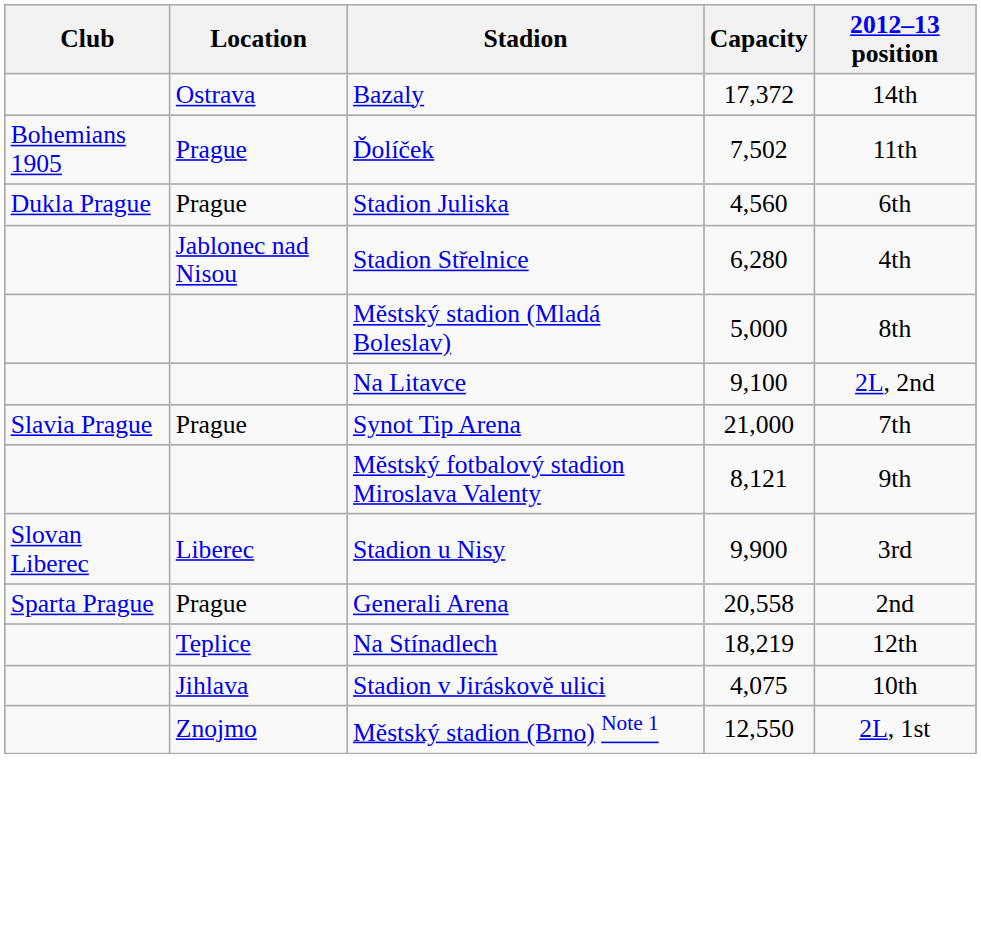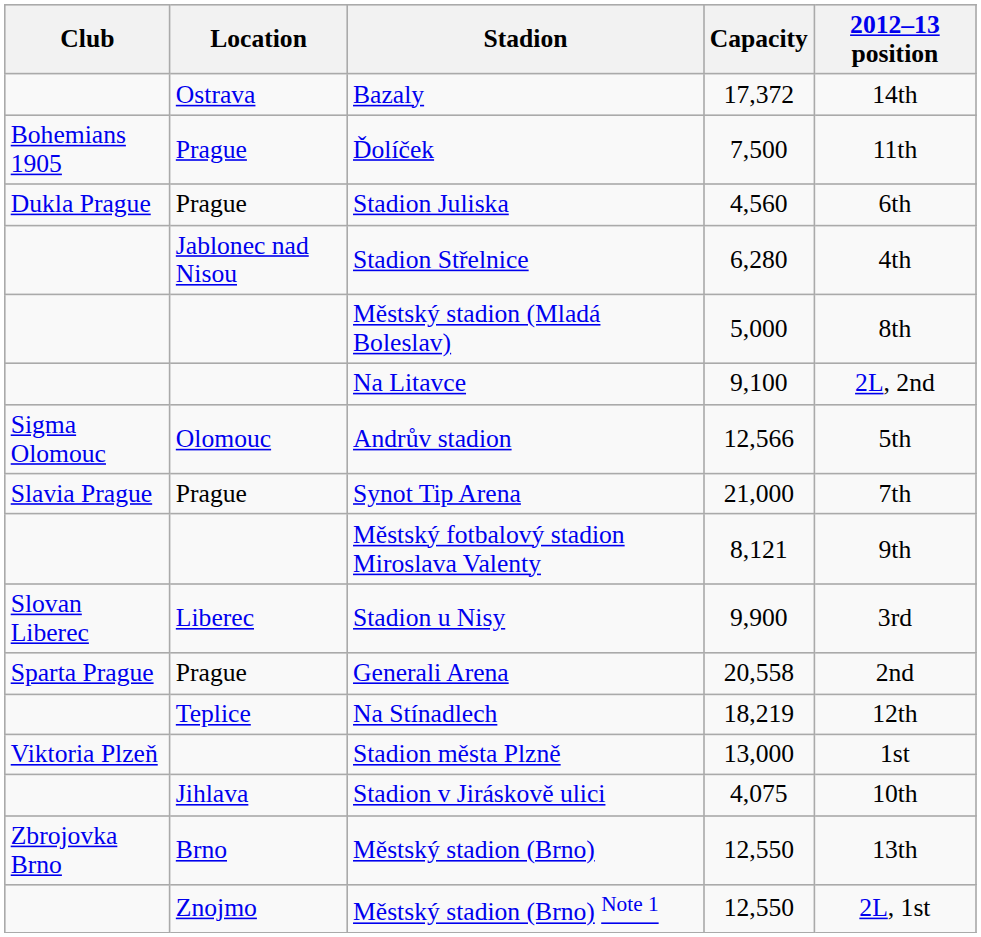 <table class="wikitable sortable">
 <tr>
 <th>Club</th>
 <th>Location</th>
 <th>Stadion</th>
 <th>Capacity</th>
 <th><a href='#'>2012–13</a> position</th>
 </tr>
 <tr>
 <td></td>
 <td><a href='#'>Ostrava</a></td>
 <td><a href='#'>Bazaly</a></td>
 <td align="center">17,372</td>
 <td align="center">14th</td>
 </tr>
 <tr>
 <td><a href='#'>Bohemians 1905</a></td>
 <td><a href='#'>Prague</a></td>
 <td><a href='#'>Ďolíček</a></td>
-<td align="center">7,502</td>
+<td align="center">7,500</td>
 <td align="center">11th</td>
 </tr>
 <tr>
 <td><a href='#'>Dukla Prague</a></td>
 <td>Prague</td>
 <td><a href='#'>Stadion Juliska</a></td>
 <td align="center">4,560</td>
 <td align="center">6th</td>
 </tr>
 <tr>
 <td></td>
 <td><a href='#'>Jablonec nad Nisou</a></td>
 <td><a href='#'>Stadion Střelnice</a></td>
 <td align="center">6,280</td>
 <td align="center">4th</td>
 </tr>
 <tr>
 <td></td>
 <td></td>
 <td><a href='#'>Městský stadion (Mladá Boleslav)</a></td>
 <td align="center">5,000</td>
 <td align="center">8th</td>
 </tr>
 <tr>
 <td></td>
 <td></td>
 <td><a href='#'>Na Litavce</a></td>
 <td align="center">9,100</td>
 <td align="center"><a href='#'>2L</a>, 2nd</td>
+</tr>
+<tr>
+<td><a href='#'>Sigma Olomouc</a></td>
+<td><a href='#'>Olomouc</a></td>
+<td><a href='#'>Andrův stadion</a></td>
+<td align="center">12,566</td>
+<td align="center">5th</td>
 </tr>
 <tr>
 <td><a href='#'>Slavia Prague</a></td>
 <td>Prague</td>
 <td><a href='#'>Synot Tip Arena</a></td>
 <td align="center">21,000</td>
 <td align="center">7th</td>
 </tr>
 <tr>
 <td></td>
 <td></td>
 <td><a href='#'>Městský fotbalový stadion Miroslava Valenty</a></td>
 <td align="center">8,121</td>
 <td align="center">9th</td>
 </tr>
 <tr>
 <td><a href='#'>Slovan Liberec</a></td>
 <td><a href='#'>Liberec</a></td>
 <td><a href='#'>Stadion u Nisy</a></td>
 <td align="center">9,900</td>
 <td align="center">3rd</td>
 </tr>
 <tr>
 <td><a href='#'>Sparta Prague</a></td>
 <td>Prague</td>
 <td><a href='#'>Generali Arena</a></td>
 <td align="center">20,558</td>
 <td align="center">2nd</td>
 </tr>
 <tr>
 <td></td>
 <td><a href='#'>Teplice</a></td>
 <td><a href='#'>Na Stínadlech</a></td>
 <td align="center">18,219</td>
 <td align="center">12th</td>
 </tr>
 <tr>
+<td><a href='#'>Viktoria Plzeň</a></td>
+<td></td>
+<td><a href='#'>Stadion města Plzně</a></td>
+<td align="center">13,000</td>
+<td align="center">1st</td>
+</tr>
+<tr>
 <td></td>
 <td><a href='#'>Jihlava</a></td>
 <td><a href='#'>Stadion v Jiráskově ulici</a></td>
 <td align="center">4,075</td>
 <td align="center">10th</td>
+</tr>
+<tr>
+<td><a href='#'>Zbrojovka Brno</a></td>
+<td><a href='#'>Brno</a></td>
+<td><a href='#'>Městský stadion (Brno)</a></td>
+<td align="center">12,550</td>
+<td align="center">13th</td>
 </tr>
 <tr>
 <td></td>
 <td><a href='#'>Znojmo</a></td>
 <td><a href='#'>Městský stadion (Brno)</a> <a href='#'><sup>Note 1</sup></a></td>
 <td align="center">12,550</td>
 <td align="center"><a href='#'>2L</a>, 1st</td>
 </tr>
 </table>
